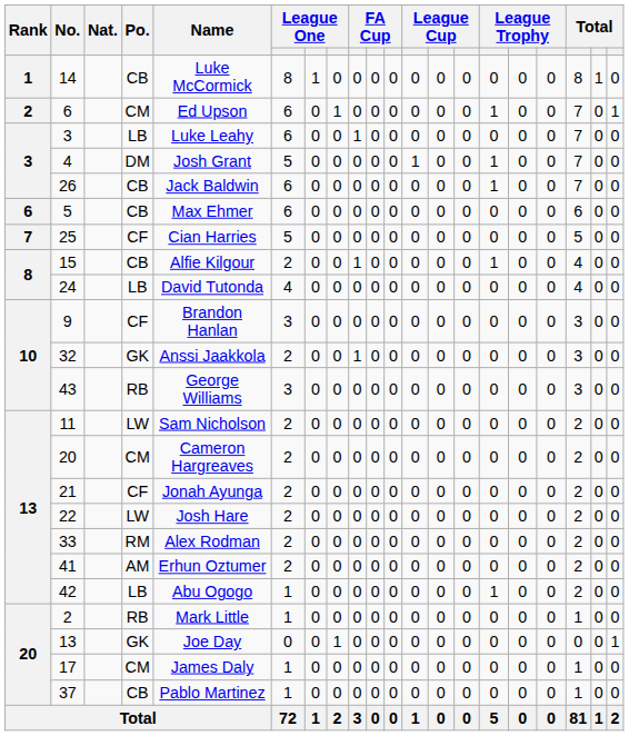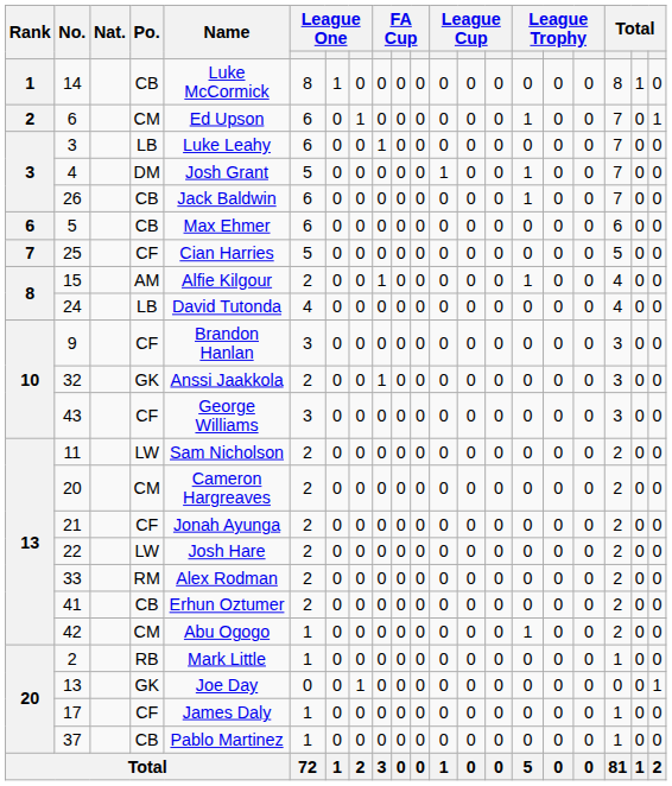 <table class="wikitable" style="text-align:center; font-size:95%; width:95%;">
 <tr>
 <th rowspan=2>Rank</th>
 <th rowspan=2>No.</th>
 <th rowspan=2>Nat.</th>
 <th rowspan=2>Po.</th>
 <th rowspan=2>Name</th>
 <th colspan=3><a href='#'>League One</a></th>
 <th colspan=3><a href='#'>FA Cup</a></th>
 <th colspan=3><a href='#'>League Cup</a></th>
 <th colspan=3><a href='#'>League Trophy</a></th>
 <th colspan=3>Total</th>
 </tr>
 <tr>
 <th></th>
 <th></th>
 <th></th>
 <th></th>
 <th></th>
 <th></th>
 <th></th>
 <th></th>
 <th></th>
 <th></th>
 <th></th>
 <th></th>
 <th></th>
 <th></th>
 <th></th>
 </tr>
 <tr>
 <th rowspan=1>1</th>
 <td>14</td>
 <td></td>
 <td>CB</td>
 <td><a href='#'>Luke McCormick</a></td>
 <td>8</td>
 <td>1</td>
 <td>0</td>
 <td>0</td>
 <td>0</td>
 <td>0</td>
 <td>0</td>
 <td>0</td>
 <td>0</td>
 <td>0</td>
 <td>0</td>
 <td>0</td>
 <td>8</td>
 <td>1</td>
 <td>0</td>
 </tr>
 <tr>
 <th rowspan=1>2</th>
 <td>6</td>
 <td></td>
 <td>CM</td>
 <td><a href='#'>Ed Upson</a></td>
 <td>6</td>
 <td>0</td>
 <td>1</td>
 <td>0</td>
 <td>0</td>
 <td>0</td>
 <td>0</td>
 <td>0</td>
 <td>0</td>
 <td>1</td>
 <td>0</td>
 <td>0</td>
 <td>7</td>
 <td>0</td>
 <td>1</td>
 </tr>
 <tr>
 <th rowspan=3>3</th>
 <td>3</td>
 <td></td>
 <td>LB</td>
 <td><a href='#'>Luke Leahy</a></td>
 <td>6</td>
 <td>0</td>
 <td>0</td>
 <td>1</td>
 <td>0</td>
 <td>0</td>
 <td>0</td>
 <td>0</td>
 <td>0</td>
 <td>0</td>
 <td>0</td>
 <td>0</td>
 <td>7</td>
 <td>0</td>
 <td>0</td>
 </tr>
 <tr>
 <td>4</td>
 <td></td>
 <td>DM</td>
 <td><a href='#'>Josh Grant</a></td>
 <td>5</td>
 <td>0</td>
 <td>0</td>
 <td>0</td>
 <td>0</td>
 <td>0</td>
 <td>1</td>
 <td>0</td>
 <td>0</td>
 <td>1</td>
 <td>0</td>
 <td>0</td>
 <td>7</td>
 <td>0</td>
 <td>0</td>
 </tr>
 <tr>
 <td>26</td>
 <td></td>
 <td>CB</td>
 <td><a href='#'>Jack Baldwin</a></td>
 <td>6</td>
 <td>0</td>
 <td>0</td>
 <td>0</td>
 <td>0</td>
 <td>0</td>
 <td>0</td>
 <td>0</td>
 <td>0</td>
 <td>1</td>
 <td>0</td>
 <td>0</td>
 <td>7</td>
 <td>0</td>
 <td>0</td>
 </tr>
 <tr>
 <th rowspan=1>6</th>
 <td>5</td>
 <td></td>
 <td>CB</td>
 <td><a href='#'>Max Ehmer</a></td>
 <td>6</td>
 <td>0</td>
 <td>0</td>
 <td>0</td>
 <td>0</td>
 <td>0</td>
 <td>0</td>
 <td>0</td>
 <td>0</td>
 <td>0</td>
 <td>0</td>
 <td>0</td>
 <td>6</td>
 <td>0</td>
 <td>0</td>
 </tr>
 <tr>
 <th rowspan=1>7</th>
 <td>25</td>
 <td></td>
 <td>CF</td>
 <td><a href='#'>Cian Harries</a></td>
 <td>5</td>
 <td>0</td>
 <td>0</td>
 <td>0</td>
 <td>0</td>
 <td>0</td>
 <td>0</td>
 <td>0</td>
 <td>0</td>
 <td>0</td>
 <td>0</td>
 <td>0</td>
 <td>5</td>
 <td>0</td>
 <td>0</td>
 </tr>
 <tr>
 <th rowspan=2>8</th>
 <td>15</td>
 <td></td>
-<td>CB</td>
+<td>AM</td>
 <td><a href='#'>Alfie Kilgour</a></td>
 <td>2</td>
 <td>0</td>
 <td>0</td>
 <td>1</td>
 <td>0</td>
 <td>0</td>
 <td>0</td>
 <td>0</td>
 <td>0</td>
 <td>1</td>
 <td>0</td>
 <td>0</td>
 <td>4</td>
 <td>0</td>
 <td>0</td>
 </tr>
 <tr>
 <td>24</td>
 <td></td>
 <td>LB</td>
 <td><a href='#'>David Tutonda</a></td>
 <td>4</td>
 <td>0</td>
 <td>0</td>
 <td>0</td>
 <td>0</td>
 <td>0</td>
 <td>0</td>
 <td>0</td>
 <td>0</td>
 <td>0</td>
 <td>0</td>
 <td>0</td>
 <td>4</td>
 <td>0</td>
 <td>0</td>
 </tr>
 <tr>
 <th rowspan=3>10</th>
 <td>9</td>
 <td></td>
 <td>CF</td>
 <td><a href='#'>Brandon Hanlan</a></td>
 <td>3</td>
 <td>0</td>
 <td>0</td>
 <td>0</td>
 <td>0</td>
 <td>0</td>
 <td>0</td>
 <td>0</td>
 <td>0</td>
 <td>0</td>
 <td>0</td>
 <td>0</td>
 <td>3</td>
 <td>0</td>
 <td>0</td>
 </tr>
 <tr>
 <td>32</td>
 <td></td>
 <td>GK</td>
 <td><a href='#'>Anssi Jaakkola</a></td>
 <td>2</td>
 <td>0</td>
 <td>0</td>
 <td>1</td>
 <td>0</td>
 <td>0</td>
 <td>0</td>
 <td>0</td>
 <td>0</td>
 <td>0</td>
 <td>0</td>
 <td>0</td>
 <td>3</td>
 <td>0</td>
 <td>0</td>
 </tr>
 <tr>
 <td>43</td>
 <td></td>
-<td>RB</td>
+<td>CF</td>
 <td><a href='#'>George Williams</a></td>
 <td>3</td>
 <td>0</td>
 <td>0</td>
 <td>0</td>
 <td>0</td>
 <td>0</td>
 <td>0</td>
 <td>0</td>
 <td>0</td>
 <td>0</td>
 <td>0</td>
 <td>0</td>
 <td>3</td>
 <td>0</td>
 <td>0</td>
 </tr>
 <tr>
 <th rowspan=7>13</th>
 <td>11</td>
 <td></td>
 <td>LW</td>
 <td><a href='#'>Sam Nicholson</a></td>
 <td>2</td>
 <td>0</td>
 <td>0</td>
 <td>0</td>
 <td>0</td>
 <td>0</td>
 <td>0</td>
 <td>0</td>
 <td>0</td>
 <td>0</td>
 <td>0</td>
 <td>0</td>
 <td>2</td>
 <td>0</td>
 <td>0</td>
 </tr>
 <tr>
 <td>20</td>
 <td></td>
 <td>CM</td>
 <td><a href='#'>Cameron Hargreaves</a></td>
 <td>2</td>
 <td>0</td>
 <td>0</td>
 <td>0</td>
 <td>0</td>
 <td>0</td>
 <td>0</td>
 <td>0</td>
 <td>0</td>
 <td>0</td>
 <td>0</td>
 <td>0</td>
 <td>2</td>
 <td>0</td>
 <td>0</td>
 </tr>
 <tr>
 <td>21</td>
 <td></td>
 <td>CF</td>
 <td><a href='#'>Jonah Ayunga</a></td>
 <td>2</td>
 <td>0</td>
 <td>0</td>
 <td>0</td>
 <td>0</td>
 <td>0</td>
 <td>0</td>
 <td>0</td>
 <td>0</td>
 <td>0</td>
 <td>0</td>
 <td>0</td>
 <td>2</td>
 <td>0</td>
 <td>0</td>
 </tr>
 <tr>
 <td>22</td>
 <td></td>
 <td>LW</td>
 <td><a href='#'>Josh Hare</a></td>
 <td>2</td>
 <td>0</td>
 <td>0</td>
 <td>0</td>
 <td>0</td>
 <td>0</td>
 <td>0</td>
 <td>0</td>
 <td>0</td>
 <td>0</td>
 <td>0</td>
 <td>0</td>
 <td>2</td>
 <td>0</td>
 <td>0</td>
 </tr>
 <tr>
 <td>33</td>
 <td></td>
 <td>RM</td>
 <td><a href='#'>Alex Rodman</a></td>
 <td>2</td>
 <td>0</td>
 <td>0</td>
 <td>0</td>
 <td>0</td>
 <td>0</td>
 <td>0</td>
 <td>0</td>
 <td>0</td>
 <td>0</td>
 <td>0</td>
 <td>0</td>
 <td>2</td>
 <td>0</td>
 <td>0</td>
 </tr>
 <tr>
 <td>41</td>
 <td></td>
-<td>AM</td>
+<td>CB</td>
 <td><a href='#'>Erhun Oztumer</a></td>
 <td>2</td>
 <td>0</td>
 <td>0</td>
 <td>0</td>
 <td>0</td>
 <td>0</td>
 <td>0</td>
 <td>0</td>
 <td>0</td>
 <td>0</td>
 <td>0</td>
 <td>0</td>
 <td>2</td>
 <td>0</td>
 <td>0</td>
 </tr>
 <tr>
 <td>42</td>
 <td></td>
-<td>LB</td>
+<td>CM</td>
 <td><a href='#'>Abu Ogogo</a></td>
 <td>1</td>
 <td>0</td>
 <td>0</td>
 <td>0</td>
 <td>0</td>
 <td>0</td>
 <td>0</td>
 <td>0</td>
 <td>0</td>
 <td>1</td>
 <td>0</td>
 <td>0</td>
 <td>2</td>
 <td>0</td>
 <td>0</td>
 </tr>
 <tr>
 <th rowspan=4>20</th>
 <td>2</td>
 <td></td>
 <td>RB</td>
 <td><a href='#'>Mark Little</a></td>
 <td>1</td>
 <td>0</td>
 <td>0</td>
 <td>0</td>
 <td>0</td>
 <td>0</td>
 <td>0</td>
 <td>0</td>
 <td>0</td>
 <td>0</td>
 <td>0</td>
 <td>0</td>
 <td>1</td>
 <td>0</td>
 <td>0</td>
 </tr>
 <tr>
 <td>13</td>
 <td></td>
 <td>GK</td>
 <td><a href='#'>Joe Day</a></td>
 <td>0</td>
 <td>0</td>
 <td>1</td>
 <td>0</td>
 <td>0</td>
 <td>0</td>
 <td>0</td>
 <td>0</td>
 <td>0</td>
 <td>0</td>
 <td>0</td>
 <td>0</td>
 <td>0</td>
 <td>0</td>
 <td>1</td>
 </tr>
 <tr>
 <td>17</td>
 <td></td>
-<td>CM</td>
+<td>CF</td>
 <td><a href='#'>James Daly</a></td>
 <td>1</td>
 <td>0</td>
 <td>0</td>
 <td>0</td>
 <td>0</td>
 <td>0</td>
 <td>0</td>
 <td>0</td>
 <td>0</td>
 <td>0</td>
 <td>0</td>
 <td>0</td>
 <td>1</td>
 <td>0</td>
 <td>0</td>
 </tr>
 <tr>
 <td>37</td>
 <td></td>
 <td>CB</td>
 <td><a href='#'>Pablo Martinez</a></td>
 <td>1</td>
 <td>0</td>
 <td>0</td>
 <td>0</td>
 <td>0</td>
 <td>0</td>
 <td>0</td>
 <td>0</td>
 <td>0</td>
 <td>0</td>
 <td>0</td>
 <td>0</td>
 <td>1</td>
 <td>0</td>
 <td>0</td>
 </tr>
 <tr>
 <th colspan=5>Total</th>
 <th>72</th>
 <th>1</th>
 <th>2</th>
 <th>3</th>
 <th>0</th>
 <th>0</th>
 <th>1</th>
 <th>0</th>
 <th>0</th>
 <th>5</th>
 <th>0</th>
 <th>0</th>
 <th>81</th>
 <th>1</th>
 <th>2</th>
 </tr>
 </table>
